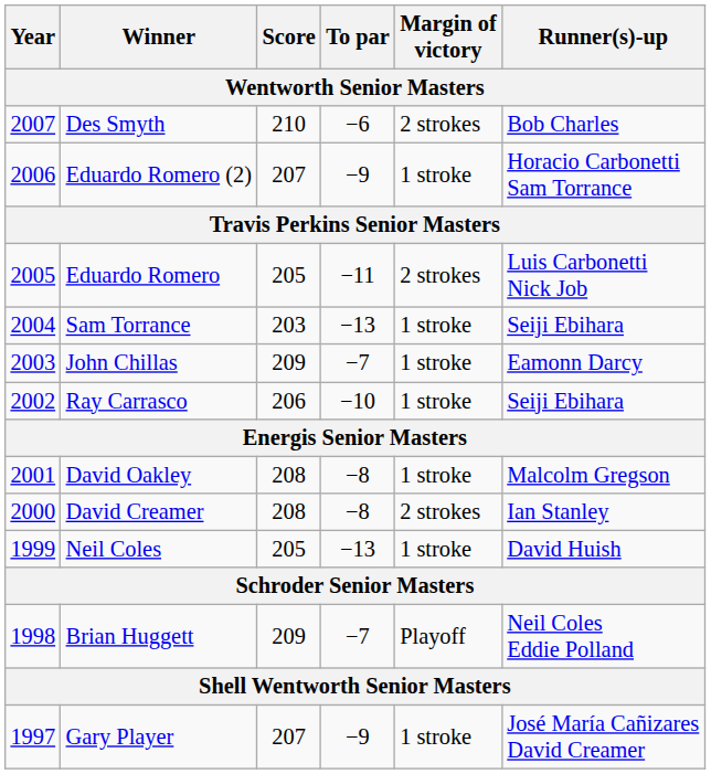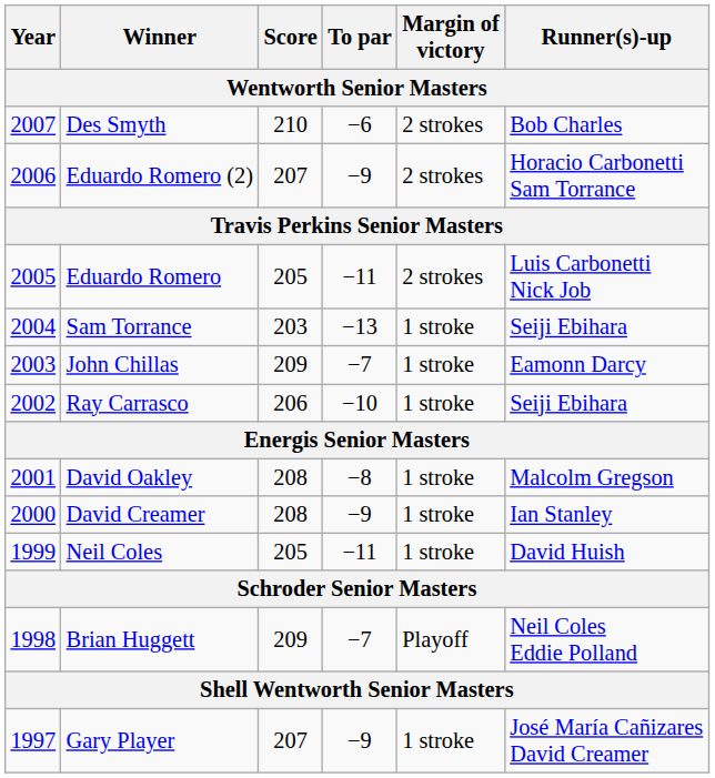 <table class="wikitable" style="font-size:95%">
 <tr>
 <th>Year</th>
 <th>Winner</th>
 <th>Score</th>
 <th>To par</th>
 <th>Margin of<br>victory</th>
 <th>Runner(s)-up</th>
 </tr>
 <tr>
 <th colspan=7>Wentworth Senior Masters</th>
 </tr>
 <tr>
 <td><a href='#'>2007</a></td>
 <td> <a href='#'>Des Smyth</a></td>
 <td align=center>210</td>
 <td align=center>−6</td>
 <td>2 strokes</td>
 <td> <a href='#'>Bob Charles</a></td>
 </tr>
 <tr>
 <td><a href='#'>2006</a></td>
 <td> <a href='#'>Eduardo Romero</a> (2)</td>
 <td align=center>207</td>
 <td align=center>−9</td>
-<td>1 stroke</td>
+<td>2 strokes</td>
 <td> <a href='#'>Horacio Carbonetti</a><br> <a href='#'>Sam Torrance</a></td>
 </tr>
 <tr>
 <th colspan=7>Travis Perkins Senior Masters</th>
 </tr>
 <tr>
 <td><a href='#'>2005</a></td>
 <td> <a href='#'>Eduardo Romero</a></td>
 <td align=center>205</td>
 <td align=center>−11</td>
 <td>2 strokes</td>
 <td> <a href='#'>Luis Carbonetti</a><br> <a href='#'>Nick Job</a></td>
 </tr>
 <tr>
 <td><a href='#'>2004</a></td>
 <td> <a href='#'>Sam Torrance</a></td>
 <td align=center>203</td>
 <td align=center>−13</td>
 <td>1 stroke</td>
 <td> <a href='#'>Seiji Ebihara</a></td>
 </tr>
 <tr>
 <td><a href='#'>2003</a></td>
 <td> <a href='#'>John Chillas</a></td>
 <td align=center>209</td>
 <td align=center>−7</td>
 <td>1 stroke</td>
 <td> <a href='#'>Eamonn Darcy</a></td>
 </tr>
 <tr>
 <td><a href='#'>2002</a></td>
 <td> <a href='#'>Ray Carrasco</a></td>
 <td align=center>206</td>
 <td align=center>−10</td>
 <td>1 stroke</td>
 <td> <a href='#'>Seiji Ebihara</a></td>
 </tr>
 <tr>
 <th colspan=7>Energis Senior Masters</th>
 </tr>
 <tr>
 <td><a href='#'>2001</a></td>
 <td> <a href='#'>David Oakley</a></td>
 <td align=center>208</td>
 <td align=center>−8</td>
 <td>1 stroke</td>
 <td> <a href='#'>Malcolm Gregson</a></td>
 </tr>
 <tr>
 <td><a href='#'>2000</a></td>
 <td> <a href='#'>David Creamer</a></td>
 <td align=center>208</td>
-<td align=center>−8</td>
-<td>2 strokes</td>
+<td align=center>−9</td>
+<td>1 stroke</td>
 <td> <a href='#'>Ian Stanley</a></td>
 </tr>
 <tr>
 <td><a href='#'>1999</a></td>
 <td> <a href='#'>Neil Coles</a></td>
 <td align=center>205</td>
-<td align=center>−13</td>
+<td align=center>−11</td>
 <td>1 stroke</td>
 <td> <a href='#'>David Huish</a></td>
 </tr>
 <tr>
 <th colspan=7>Schroder Senior Masters</th>
 </tr>
 <tr>
 <td><a href='#'>1998</a></td>
 <td> <a href='#'>Brian Huggett</a></td>
 <td align=center>209</td>
 <td align=center>−7</td>
 <td>Playoff</td>
 <td> <a href='#'>Neil Coles</a><br> <a href='#'>Eddie Polland</a></td>
 </tr>
 <tr>
 <th colspan=7>Shell Wentworth Senior Masters</th>
 </tr>
 <tr>
 <td><a href='#'>1997</a></td>
 <td> <a href='#'>Gary Player</a></td>
 <td align=center>207</td>
 <td align=center>−9</td>
 <td>1 stroke</td>
 <td> <a href='#'>José María Cañizares</a><br> <a href='#'>David Creamer</a></td>
 </tr>
 </table>
